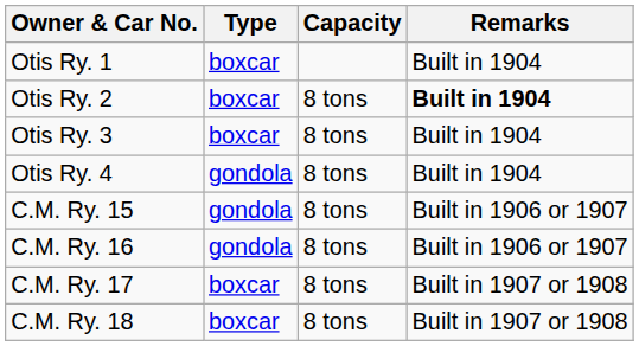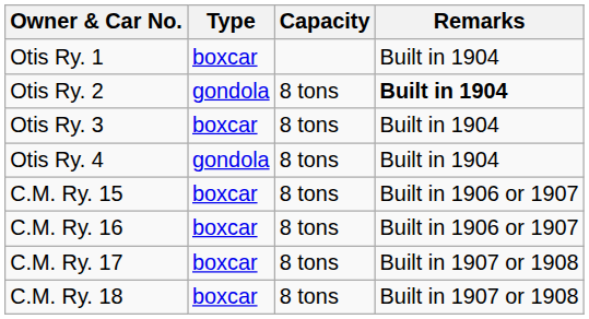 <table class="wikitable">
 <tr>
 <th>Owner & Car No.</th>
 <th>Type</th>
 <th>Capacity</th>
 <th>Remarks</th>
 </tr>
 <tr>
 <td>Otis Ry. 1</td>
 <td><a href='#'>boxcar</a></td>
 <td></td>
 <td>Built in 1904</td>
 </tr>
 <tr>
 <td>Otis Ry. 2</td>
-<td><a href='#'>boxcar</a></td>
+<td><a href='#'>gondola</a></td>
 <td>8 tons</td>
 <td><strong>Built in 1904</strong></td>
 </tr>
 <tr>
 <td>Otis Ry. 3</td>
 <td><a href='#'>boxcar</a></td>
 <td>8 tons</td>
 <td>Built in 1904</td>
 </tr>
 <tr>
 <td>Otis Ry. 4</td>
 <td><a href='#'>gondola</a></td>
 <td>8 tons</td>
 <td>Built in 1904</td>
 </tr>
 <tr>
 <td>C.M. Ry. 15</td>
-<td><a href='#'>gondola</a></td>
+<td><a href='#'>boxcar</a></td>
 <td>8 tons</td>
 <td>Built in 1906 or 1907</td>
 </tr>
 <tr>
 <td>C.M. Ry. 16</td>
-<td><a href='#'>gondola</a></td>
+<td><a href='#'>boxcar</a></td>
 <td>8 tons</td>
 <td>Built in 1906 or 1907</td>
 </tr>
 <tr>
 <td>C.M. Ry. 17</td>
 <td><a href='#'>boxcar</a></td>
 <td>8 tons</td>
 <td>Built in 1907 or 1908</td>
 </tr>
 <tr>
 <td>C.M. Ry. 18</td>
 <td><a href='#'>boxcar</a></td>
 <td>8 tons</td>
 <td>Built in 1907 or 1908</td>
 </tr>
 </table>
